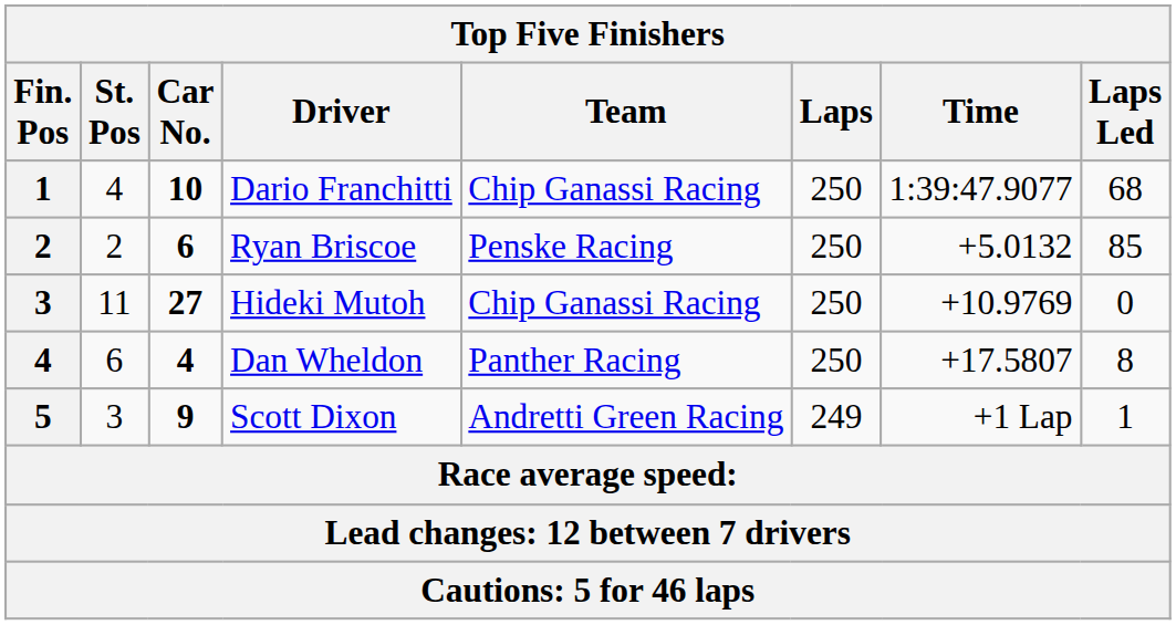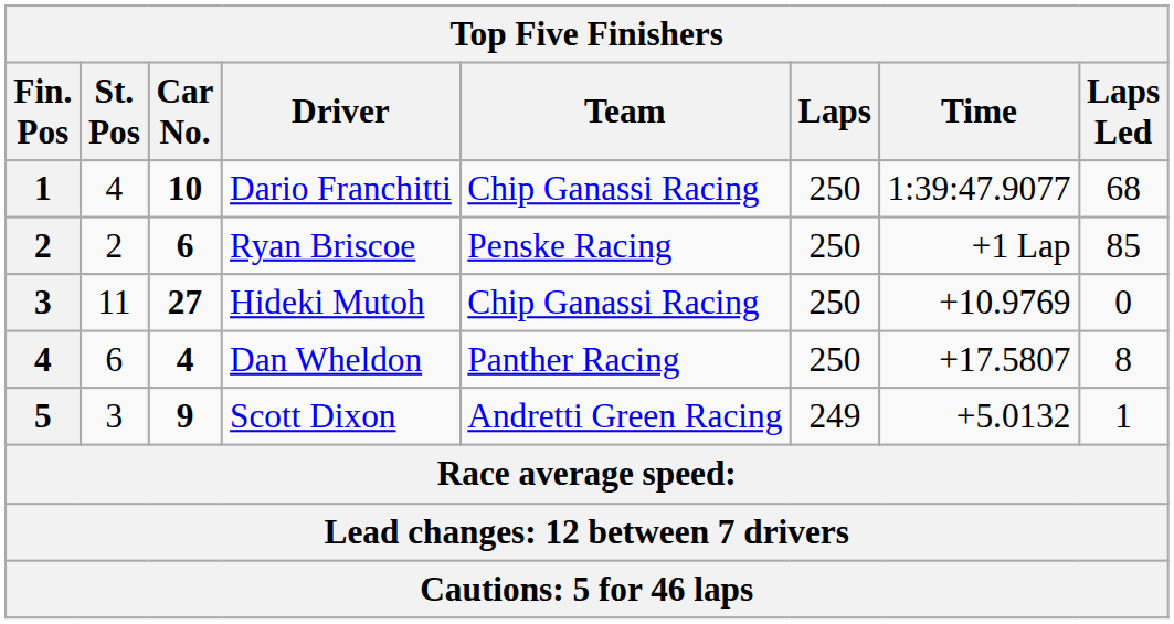 <table class="wikitable" style="font-size:95%;text-align:center">
 <tr>
 <th colspan=9>Top Five Finishers</th>
 </tr>
 <tr>
 <th>Fin.<br>Pos</th>
 <th>St.<br>Pos</th>
 <th>Car<br>No.</th>
 <th>Driver</th>
 <th>Team</th>
 <th>Laps</th>
 <th>Time</th>
 <th>Laps<br>Led</th>
 </tr>
 <tr>
 <th>1</th>
 <td>4</td>
 <td><strong>10</strong></td>
 <td style="text-align:left"> <a href='#'>Dario Franchitti</a></td>
 <td style="text-align:left"><a href='#'>Chip Ganassi Racing</a></td>
 <td>250</td>
 <td align=right>1:39:47.9077</td>
 <td>68</td>
 </tr>
 <tr>
 <th>2</th>
 <td>2</td>
 <td><strong>6</strong></td>
 <td style="text-align:left"> <a href='#'>Ryan Briscoe</a></td>
 <td style="text-align:left"><a href='#'>Penske Racing</a></td>
 <td>250</td>
-<td align=right>+5.0132</td>
+<td align=right>+1 Lap</td>
 <td>85</td>
 </tr>
 <tr>
 <th>3</th>
 <td>11</td>
 <td><strong>27</strong></td>
 <td style="text-align:left"> <a href='#'>Hideki Mutoh</a></td>
 <td style="text-align:left"><a href='#'>Chip Ganassi Racing</a></td>
 <td>250</td>
 <td align=right>+10.9769</td>
 <td>0</td>
 </tr>
 <tr>
 <th>4</th>
 <td>6</td>
 <td><strong>4</strong></td>
 <td style="text-align:left"> <a href='#'>Dan Wheldon</a></td>
 <td style="text-align:left"><a href='#'>Panther Racing</a></td>
 <td>250</td>
 <td align=right>+17.5807</td>
 <td>8</td>
 </tr>
 <tr>
 <th>5</th>
 <td>3</td>
 <td><strong>9</strong></td>
 <td style="text-align:left"> <a href='#'>Scott Dixon</a></td>
 <td style="text-align:left"><a href='#'>Andretti Green Racing</a></td>
 <td>249</td>
-<td align=right>+1 Lap</td>
+<td align=right>+5.0132</td>
 <td>1</td>
 </tr>
 <tr>
 <th colspan=9>Race average speed: </th>
 </tr>
 <tr>
 <th colspan=9>Lead changes: 12 between 7 drivers</th>
 </tr>
 <tr>
 <th colspan=9>Cautions: 5 for 46 laps</th>
 </tr>
 </table>
